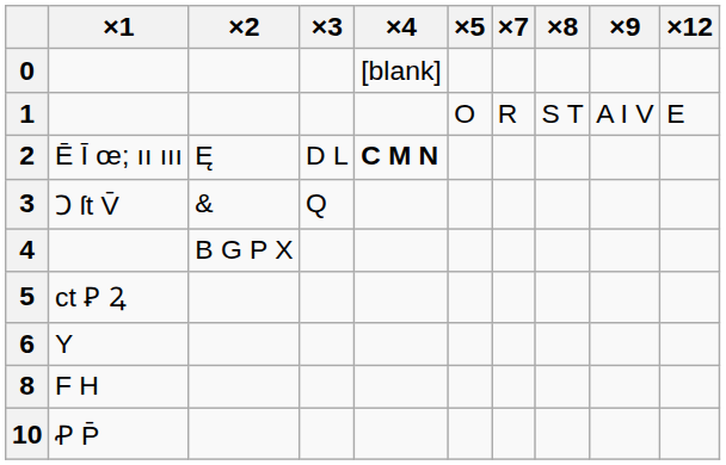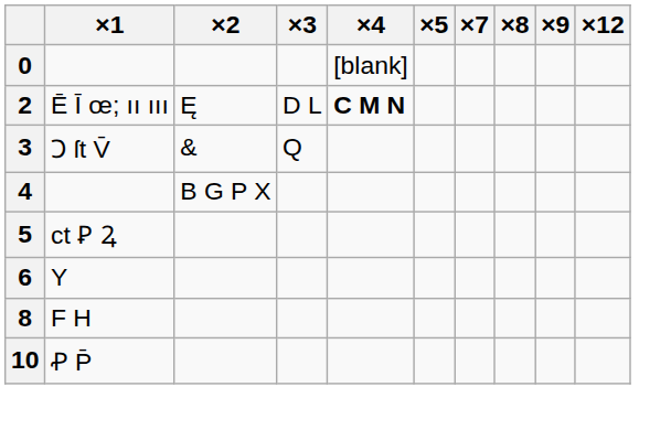 <table class="wikitable floatright">
 <tr>
 <th></th>
 <th>×1</th>
 <th>×2</th>
 <th>×3</th>
 <th>×4</th>
 <th>×5</th>
 <th>×7</th>
 <th>×8</th>
 <th>×9</th>
 <th>×12</th>
 </tr>
 <tr>
 <th>0</th>
 <td></td>
 <td></td>
 <td></td>
 <td>[blank]</td>
 <td></td>
 <td></td>
 <td></td>
 <td></td>
 <td></td>
-</tr>
-<tr>
-<th>1</th>
-<td></td>
-<td></td>
-<td></td>
-<td></td>
-<td>O</td>
-<td>R</td>
-<td>S T</td>
-<td>A I V</td>
-<td>E</td>
 </tr>
 <tr>
 <th>2</th>
 <td>Ē Ī œ; ıı ııı</td>
 <td>Ę</td>
 <td>D L</td>
 <td><strong>C M N</strong></td>
 <td></td>
 <td></td>
 <td></td>
 <td></td>
 <td></td>
 </tr>
 <tr>
 <th>3</th>
 <td>Ↄ ſt V̄</td>
 <td>&</td>
 <td>Q</td>
 <td></td>
 <td></td>
 <td></td>
 <td></td>
 <td></td>
 <td></td>
 </tr>
 <tr>
 <th>4</th>
 <td></td>
 <td>B G P X</td>
 <td></td>
 <td></td>
 <td></td>
 <td></td>
 <td></td>
 <td></td>
 <td></td>
 </tr>
 <tr>
 <th>5</th>
 <td>ct Ꝑ Ꝝ</td>
 <td></td>
 <td></td>
 <td></td>
 <td></td>
 <td></td>
 <td></td>
 <td></td>
 <td></td>
 </tr>
 <tr>
 <th>6</th>
 <td>Y</td>
 <td></td>
 <td></td>
 <td></td>
 <td></td>
 <td></td>
 <td></td>
 <td></td>
 <td></td>
 </tr>
 <tr>
 <th>8</th>
 <td>F H</td>
 <td></td>
 <td></td>
 <td></td>
 <td></td>
 <td></td>
 <td></td>
 <td></td>
 <td></td>
 </tr>
 <tr>
 <th>10</th>
 <td>Ꝓ P̄</td>
 <td></td>
 <td></td>
 <td></td>
 <td></td>
 <td></td>
 <td></td>
 <td></td>
 <td></td>
 </tr>
 </table>
